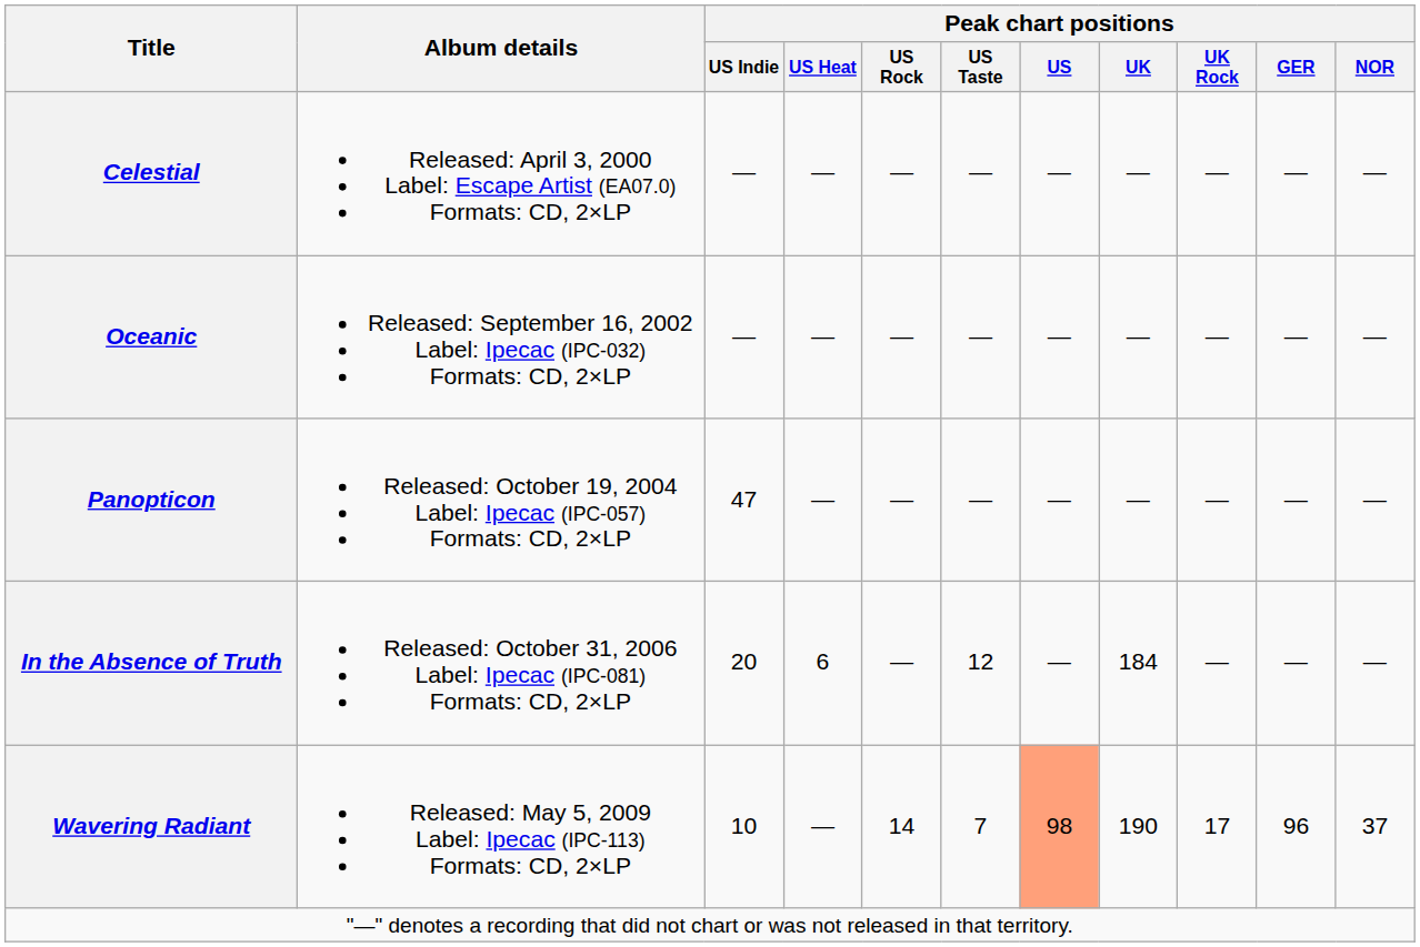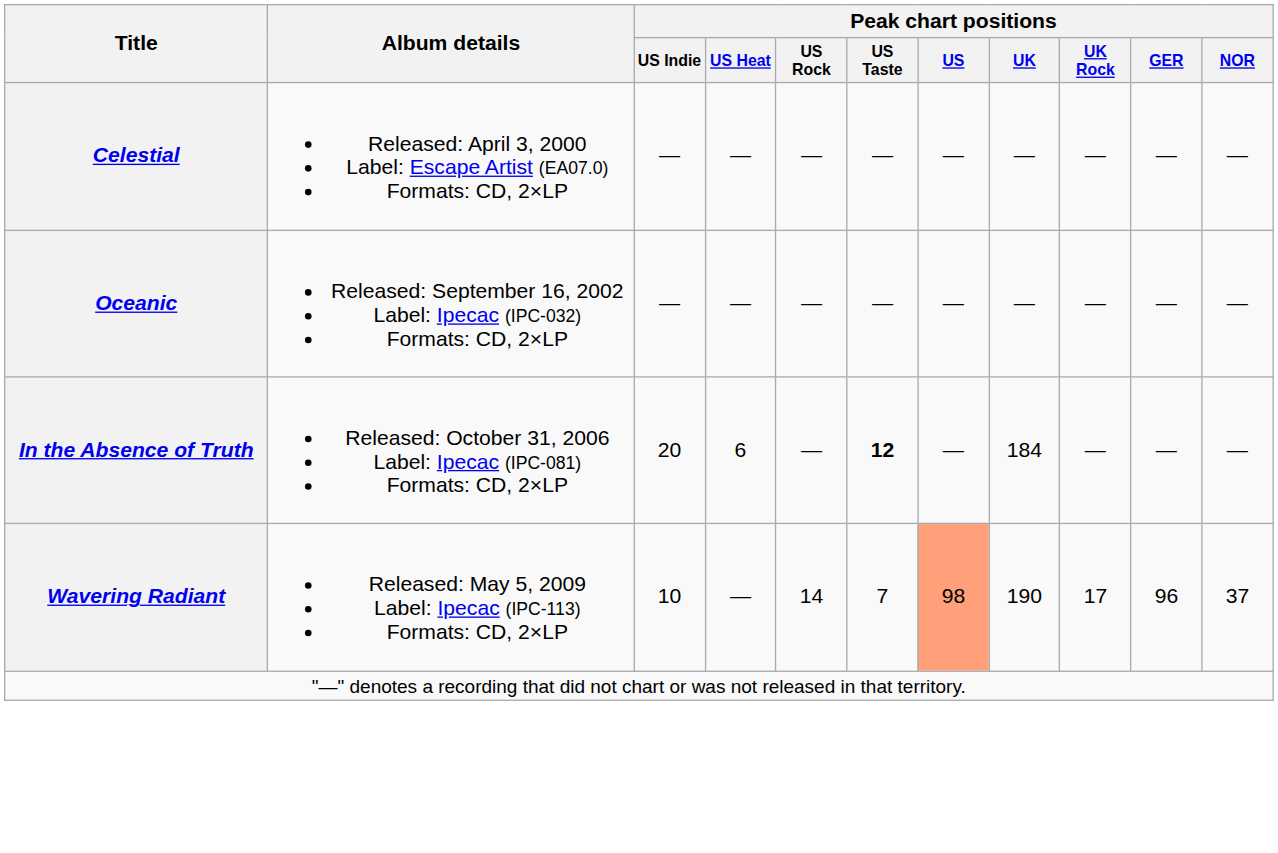 <table class="wikitable plainrowheaders" style="text-align:center;">
 <tr>
 <th scope="col" rowspan="2" style="width:12em;">Title</th>
 <th scope="col" rowspan="2" width="270">Album details</th>
 <th scope="col" colspan="9">Peak chart positions</th>
 </tr>
 <tr>
 <th style="width:4em;font-size:75%">US Indie<br></th>
 <th style="width:4em;font-size:75%"><a href='#'>US Heat</a><br></th>
 <th style="width:4em;font-size:75%">US Rock<br></th>
 <th style="width:4em;font-size:75%">US Taste<br></th>
 <th style="width:4em;font-size:75%"><a href='#'>US</a><br></th>
 <th style="width:4em;font-size:75%"><a href='#'>UK</a><br></th>
 <th style="width:4em;font-size:75%"><a href='#'>UK Rock</a><br></th>
 <th style="width:4em;font-size:75%"><a href='#'>GER</a><br></th>
 <th style="width:4em;font-size:75%"><a href='#'>NOR</a><br></th>
 </tr>
 <tr>
 <th scope="row"><em><a href='#'>Celestial</a></em></th>
 <td><br><ul><li>Released: April 3, 2000</li><li>Label: <a href='#'>Escape Artist</a> <small>(EA07.0)</small></li><li>Formats: CD, 2×LP</li></ul></td>
 <td align="center">—</td>
 <td align="center">—</td>
 <td align="center">—</td>
 <td align="center">—</td>
 <td align="center">—</td>
 <td align="center">—</td>
 <td align="center">—</td>
 <td align="center">—</td>
 <td align="center">—</td>
 </tr>
 <tr>
 <th scope="row"><em><a href='#'>Oceanic</a></em></th>
 <td><br><ul><li>Released: September 16, 2002</li><li>Label: <a href='#'>Ipecac</a> <small>(IPC-032)</small></li><li>Formats: CD, 2×LP</li></ul></td>
 <td align="center">—</td>
 <td align="center">—</td>
 <td align="center">—</td>
 <td align="center">—</td>
 <td align="center">—</td>
 <td align="center">—</td>
 <td align="center">—</td>
 <td align="center">—</td>
 <td align="center">—</td>
 </tr>
 <tr>
-<th scope="row"><em><a href='#'>Panopticon</a></em></th>
-<td><br><ul><li>Released: October 19, 2004</li><li>Label: <a href='#'>Ipecac</a> <small>(IPC-057)</small></li><li>Formats: CD, 2×LP</li></ul></td>
-<td align="center">47</td>
-<td align="center">—</td>
-<td align="center">—</td>
-<td align="center">—</td>
-<td align="center">—</td>
-<td align="center">—</td>
-<td align="center">—</td>
-<td align="center">—</td>
-<td align="center">—</td>
-</tr>
-<tr>
 <th scope="row"><em><a href='#'>In the Absence of Truth</a></em></th>
 <td><br><ul><li>Released: October 31, 2006</li><li>Label: <a href='#'>Ipecac</a> <small>(IPC-081)</small></li><li>Formats: CD, 2×LP</li></ul></td>
 <td align="center">20</td>
 <td align="center">6</td>
 <td align="center">—</td>
-<td align="center">12</td>
+<td align="center"><strong>12</strong></td>
 <td align="center">—</td>
 <td align="center">184</td>
 <td align="center">—</td>
 <td align="center">—</td>
 <td align="center">—</td>
 </tr>
 <tr>
 <th scope="row"><em><a href='#'>Wavering Radiant</a></em></th>
 <td><br><ul><li>Released: May 5, 2009</li><li>Label: <a href='#'>Ipecac</a> <small>(IPC-113)</small></li><li>Formats: CD, 2×LP</li></ul></td>
 <td align="center">10</td>
 <td align="center">—</td>
 <td align="center">14</td>
 <td align="center">7</td>
 <td align="center" style="background: lightsalmon;">98</td>
 <td align="center">190</td>
 <td align="center">17</td>
 <td align="center">96</td>
 <td align="center">37</td>
 </tr>
 <tr>
 <td colspan="11" style="font-size:90%">"—" denotes a recording that did not chart or was not released in that territory.</td>
 </tr>
 </table>
